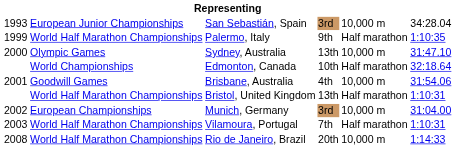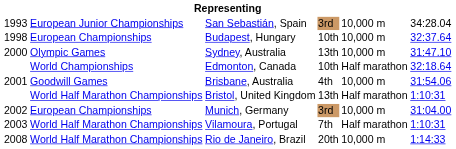 <table>
 <tr>
 <th colspan="6">Representing </th>
 </tr>
 <tr>
 <td>1993</td>
 <td><a href='#'>European Junior Championships</a></td>
 <td><a href='#'>San Sebastián</a>, Spain</td>
 <td bgcolor=cc9966>3rd</td>
 <td>10,000 m</td>
 <td>34:28.04</td>
 </tr>
 <tr>
-<td>1999</td>
-<td><a href='#'>World Half Marathon Championships</a></td>
-<td><a href='#'>Palermo</a>, Italy</td>
-<td>9th</td>
-<td>Half marathon</td>
-<td><a href='#'>1:10:35</a></td>
+<td>1998</td>
+<td><a href='#'>European Championships</a></td>
+<td><a href='#'>Budapest</a>, Hungary</td>
+<td>10th</td>
+<td>10,000 m</td>
+<td><a href='#'>32:37.64</a></td>
 </tr>
 <tr>
 <td>2000</td>
 <td><a href='#'>Olympic Games</a></td>
 <td><a href='#'>Sydney</a>, Australia</td>
 <td>13th</td>
 <td>10,000 m</td>
 <td><a href='#'>31:47.10</a></td>
 </tr>
 <tr>
 <td rowspan=3>2001</td>
 <td><a href='#'>World Championships</a></td>
 <td><a href='#'>Edmonton</a>, Canada</td>
 <td>10th</td>
 <td>Half marathon</td>
 <td><a href='#'>32:18.64</a></td>
 </tr>
 <tr>
 <td><a href='#'>Goodwill Games</a></td>
 <td><a href='#'>Brisbane</a>, Australia</td>
 <td>4th</td>
 <td>10,000 m</td>
 <td><a href='#'>31:54.06</a></td>
 </tr>
 <tr>
 <td><a href='#'>World Half Marathon Championships</a></td>
 <td><a href='#'>Bristol</a>, United Kingdom</td>
 <td>13th</td>
 <td>Half marathon</td>
 <td><a href='#'>1:10:31</a></td>
 </tr>
 <tr>
 <td>2002</td>
 <td><a href='#'>European Championships</a></td>
 <td><a href='#'>Munich</a>, Germany</td>
 <td bgcolor=cc9966>3rd</td>
 <td>10,000 m</td>
 <td><a href='#'>31:04.00</a></td>
 </tr>
 <tr>
 <td>2003</td>
 <td><a href='#'>World Half Marathon Championships</a></td>
 <td><a href='#'>Vilamoura</a>, Portugal</td>
 <td>7th</td>
 <td>Half marathon</td>
 <td><a href='#'>1:10:31</a></td>
 </tr>
 <tr>
 <td>2008</td>
 <td><a href='#'>World Half Marathon Championships</a></td>
 <td><a href='#'>Rio de Janeiro</a>, Brazil</td>
 <td>20th</td>
 <td>10,000 m</td>
 <td><a href='#'>1:14:33</a></td>
 </tr>
 </table>
